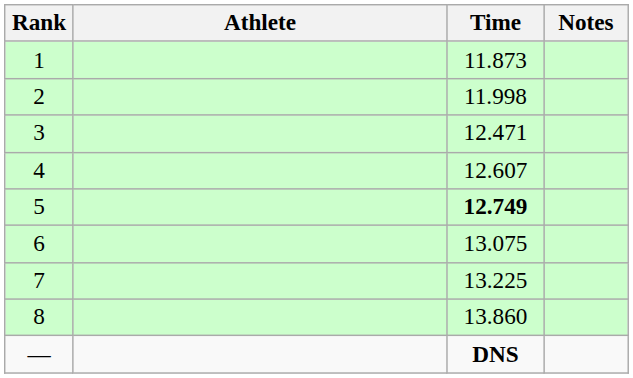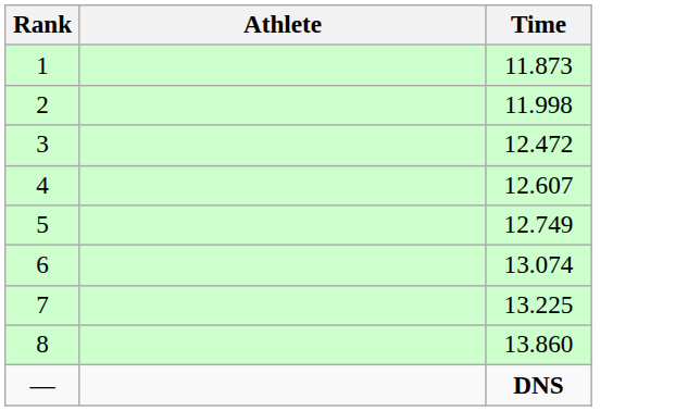 <table class=wikitable style="text-align:center">
 <tr>
 <th width=40>Rank</th>
 <th width=250>Athlete</th>
 <th width=60>Time</th>
-<th width=50>Notes</th>
 </tr>
 <tr bgcolor="ccffcc">
 <td>1</td>
 <td align=left></td>
 <td>11.873</td>
-<td></td>
 </tr>
 <tr bgcolor="ccffcc">
 <td>2</td>
 <td align=left></td>
 <td>11.998</td>
-<td></td>
 </tr>
 <tr bgcolor="ccffcc">
 <td>3</td>
 <td align=left></td>
-<td>12.471</td>
-<td></td>
+<td>12.472</td>
 </tr>
 <tr bgcolor="ccffcc">
 <td>4</td>
 <td align=left></td>
 <td>12.607</td>
-<td></td>
 </tr>
 <tr bgcolor="ccffcc">
 <td>5</td>
 <td align=left></td>
-<td><strong>12.749</strong></td>
-<td></td>
+<td>12.749</td>
 </tr>
 <tr bgcolor="ccffcc">
 <td>6</td>
 <td align=left></td>
-<td>13.075</td>
-<td></td>
+<td>13.074</td>
 </tr>
 <tr bgcolor="ccffcc">
 <td>7</td>
 <td align=left></td>
 <td>13.225</td>
-<td></td>
 </tr>
 <tr bgcolor="ccffcc">
 <td>8</td>
 <td align=left></td>
 <td>13.860</td>
-<td></td>
 </tr>
 <tr>
 <td>—</td>
 <td align=left></td>
 <td><strong>DNS</strong></td>
-<td></td>
 </tr>
 </table>
